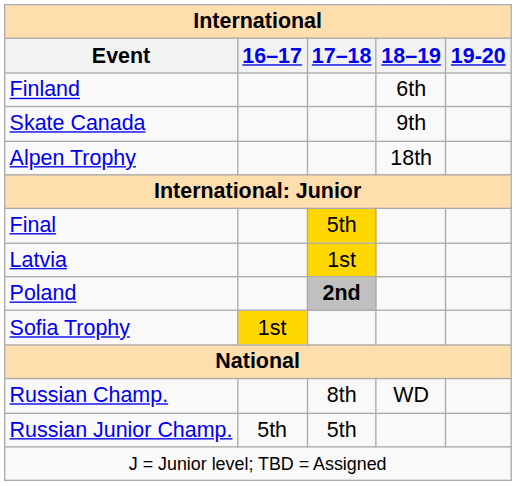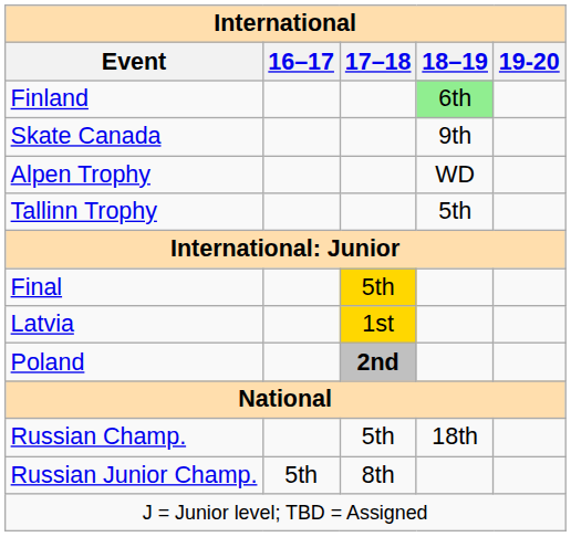 <table class="wikitable" style="text-align:center">
 <tr>
 <th style="background-color: #ffdead; " colspan=5 align=center>International</th>
 </tr>
 <tr>
 <th>Event</th>
 <th><a href='#'>16–17</a></th>
 <th><a href='#'>17–18</a></th>
 <th><a href='#'>18–19</a></th>
 <th><a href='#'>19-20</a></th>
 </tr>
 <tr>
 <td align=left> <a href='#'>Finland</a></td>
 <td></td>
 <td></td>
-<td>6th</td>
+<td style="background: lightgreen;">6th</td>
 <td></td>
 </tr>
 <tr>
 <td align=left> <a href='#'>Skate Canada</a></td>
 <td></td>
 <td></td>
 <td>9th</td>
 <td></td>
 </tr>
 <tr>
 <td align=left> <a href='#'>Alpen Trophy</a></td>
 <td></td>
 <td></td>
-<td>18th</td>
+<td>WD</td>
+<td></td>
+</tr>
+<tr>
+<td align=left> <a href='#'>Tallinn Trophy</a></td>
+<td></td>
+<td></td>
+<td>5th</td>
 <td></td>
 </tr>
 <tr>
 <th style="background-color: #ffdead; " colspan=5 align=center>International: Junior</th>
 </tr>
 <tr>
 <td align=left> <a href='#'>Final</a></td>
 <td></td>
 <td style="background: gold;">5th</td>
 <td></td>
 <td></td>
 </tr>
 <tr>
 <td align=left> <a href='#'>Latvia</a></td>
 <td></td>
 <td bgcolor=gold>1st</td>
 <td></td>
 <td></td>
 </tr>
 <tr>
 <td align=left> <a href='#'>Poland</a></td>
 <td></td>
 <td bgcolor=silver><strong>2nd</strong></td>
 <td></td>
 <td></td>
 </tr>
 <tr>
-<td align=left><a href='#'>Sofia Trophy</a></td>
-<td bgcolor=gold>1st</td>
-<td></td>
-<td></td>
-<td></td>
-</tr>
-<tr>
 <th style="background-color: #ffdead; " colspan=5 align=center>National</th>
 </tr>
 <tr>
 <td align=left><a href='#'>Russian Champ.</a></td>
 <td></td>
-<td>8th</td>
-<td>WD</td>
+<td>5th</td>
+<td>18th</td>
 <td></td>
 </tr>
 <tr>
 <td align=left><a href='#'>Russian Junior Champ.</a></td>
 <td>5th</td>
-<td>5th</td>
+<td>8th</td>
 <td></td>
 <td></td>
 </tr>
 <tr>
 <td colspan=5 align=center><small> J = Junior level; TBD = Assigned </small></td>
 </tr>
 </table>
